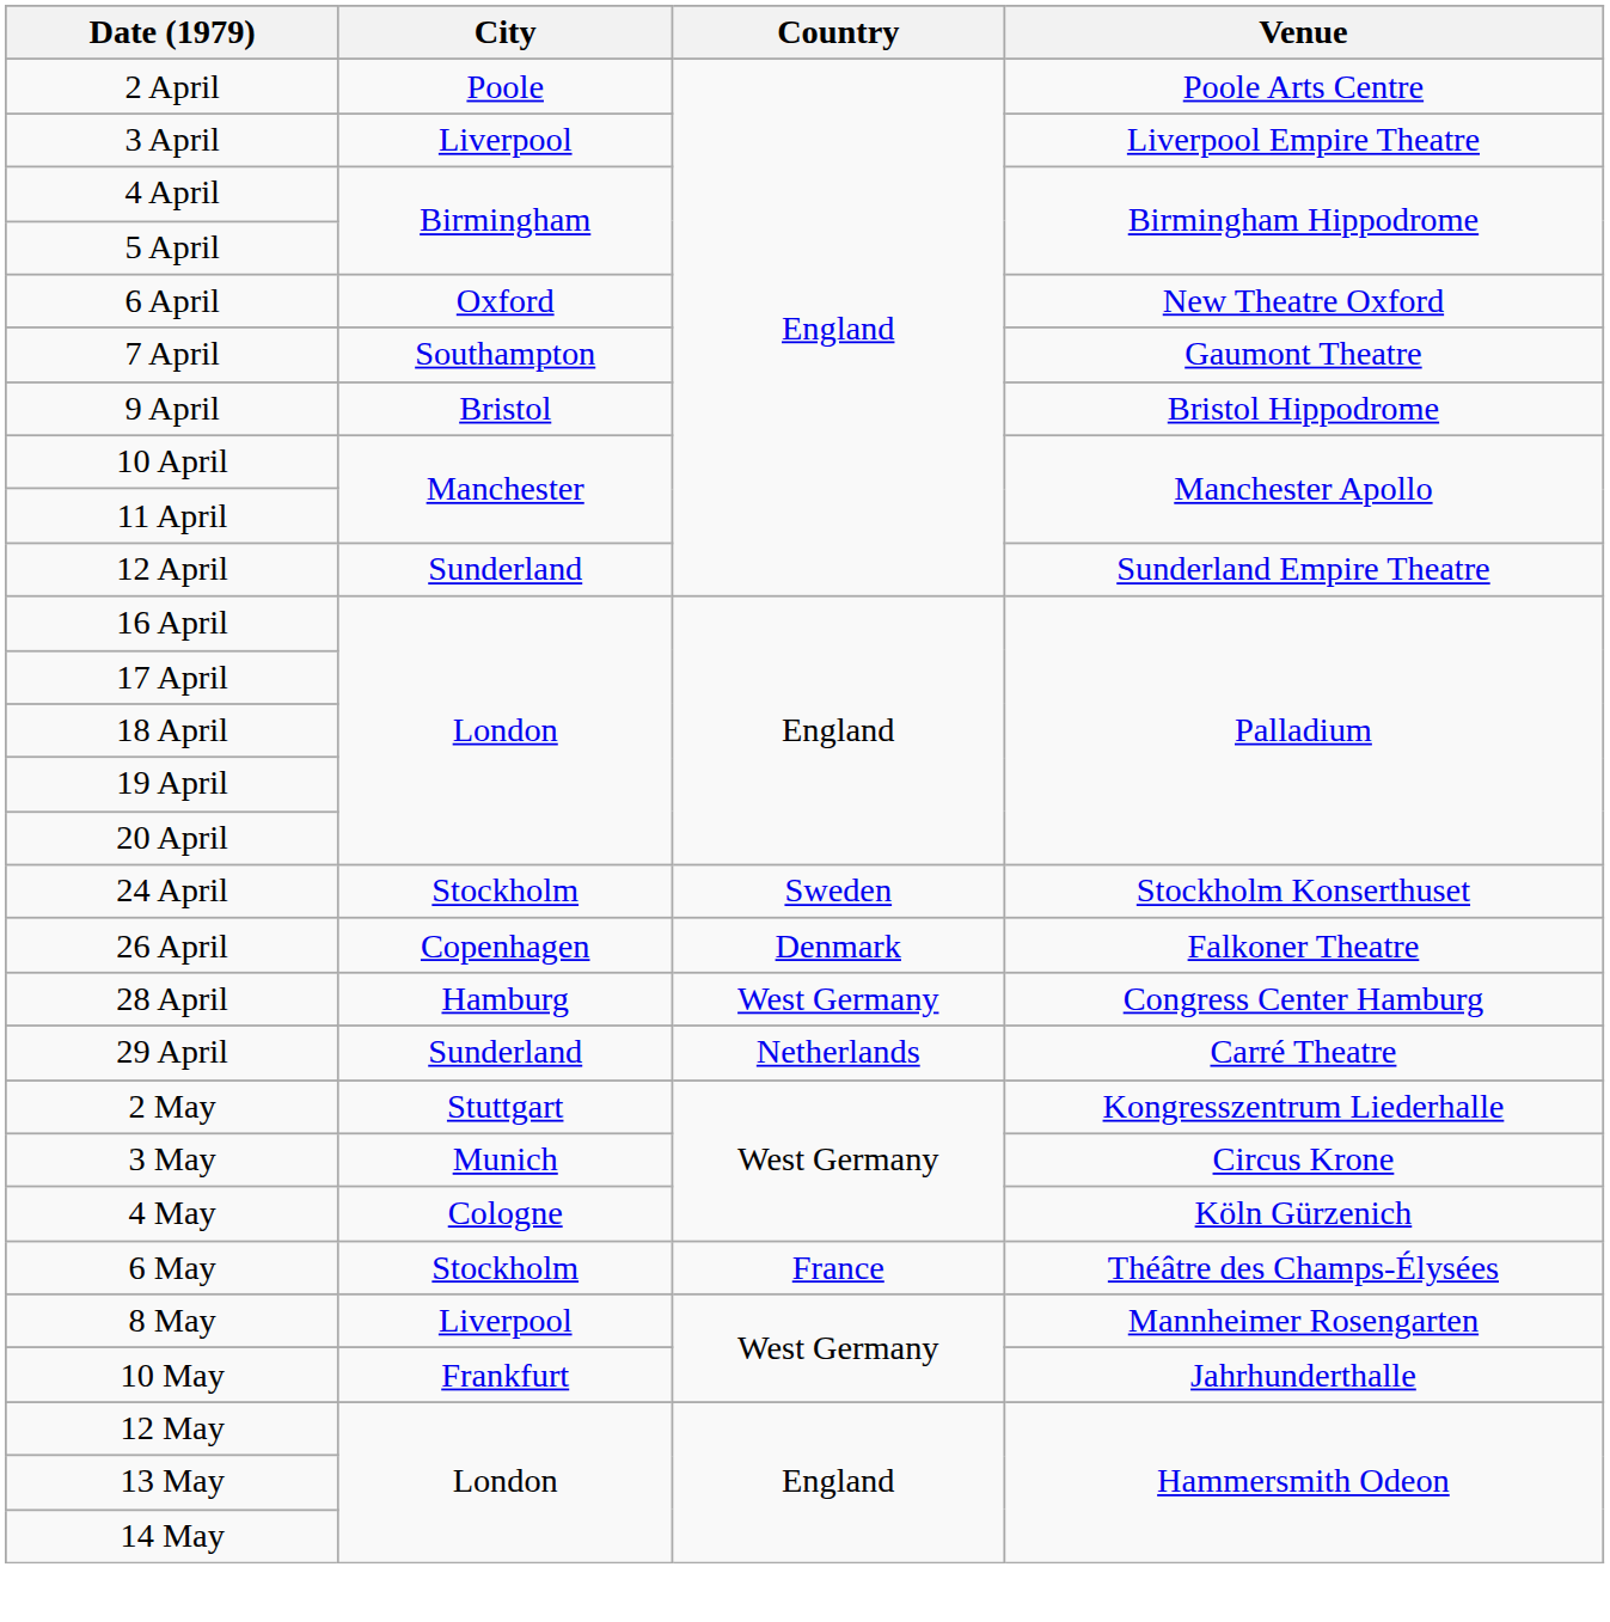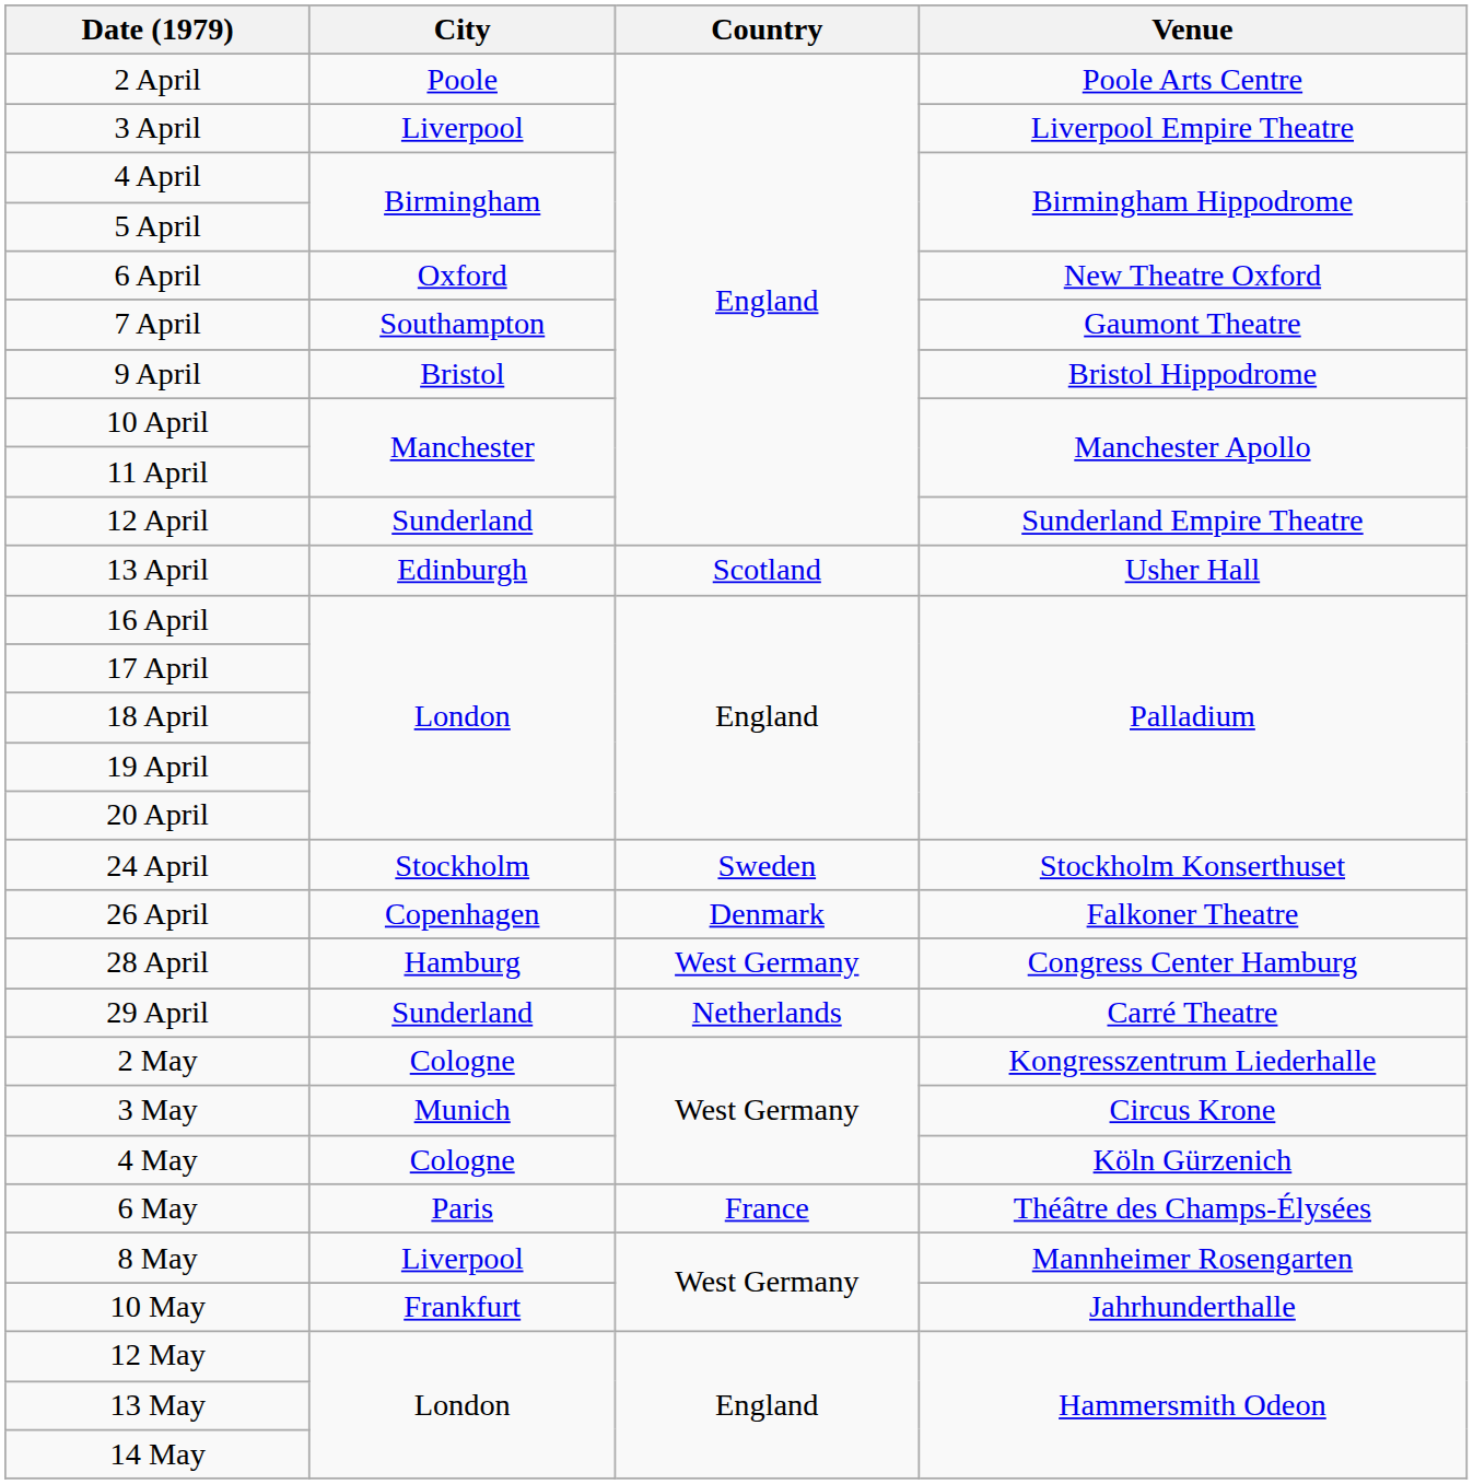 <table class="wikitable" style="text-align:center;">
 <tr>
 <th width="150">Date (1979)<strong></strong></th>
 <th width="150">City</th>
 <th width="150">Country</th>
 <th width="275">Venue</th>
 </tr>
 <tr>
 <td>2 April</td>
 <td><a href='#'>Poole</a></td>
 <td rowspan="10"><a href='#'>England</a></td>
 <td><a href='#'>Poole Arts Centre</a></td>
 </tr>
 <tr>
 <td>3 April</td>
 <td><a href='#'>Liverpool</a></td>
 <td><a href='#'>Liverpool Empire Theatre</a></td>
 </tr>
 <tr>
 <td>4 April</td>
 <td rowspan="2"><a href='#'>Birmingham</a></td>
 <td rowspan="2"><a href='#'>Birmingham Hippodrome</a></td>
 </tr>
 <tr>
 <td>5 April</td>
 </tr>
 <tr>
 <td>6 April</td>
 <td><a href='#'>Oxford</a></td>
 <td><a href='#'>New Theatre Oxford</a></td>
 </tr>
 <tr>
 <td>7 April</td>
 <td><a href='#'>Southampton</a></td>
 <td><a href='#'>Gaumont Theatre</a></td>
 </tr>
 <tr>
 <td>9 April</td>
 <td><a href='#'>Bristol</a></td>
 <td><a href='#'>Bristol Hippodrome</a></td>
 </tr>
 <tr>
 <td>10 April</td>
 <td rowspan="2"><a href='#'>Manchester</a></td>
 <td rowspan="2"><a href='#'>Manchester Apollo</a></td>
 </tr>
 <tr>
 <td>11 April</td>
 </tr>
 <tr>
 <td>12 April</td>
 <td><a href='#'>Sunderland</a></td>
 <td><a href='#'>Sunderland Empire Theatre</a></td>
 </tr>
 <tr>
+<td>13 April</td>
+<td><a href='#'>Edinburgh</a></td>
+<td><a href='#'>Scotland</a></td>
+<td><a href='#'>Usher Hall</a></td>
+</tr>
+<tr>
 <td>16 April</td>
 <td rowspan="5"><a href='#'>London</a></td>
 <td rowspan="5">England</td>
 <td rowspan="5"><a href='#'>Palladium</a></td>
 </tr>
 <tr>
 <td>17 April</td>
 </tr>
 <tr>
 <td>18 April</td>
 </tr>
 <tr>
 <td>19 April</td>
 </tr>
 <tr>
 <td>20 April</td>
 </tr>
 <tr>
 <td>24 April</td>
 <td><a href='#'>Stockholm</a></td>
 <td><a href='#'>Sweden</a></td>
 <td><a href='#'>Stockholm Konserthuset</a></td>
 </tr>
 <tr>
 <td>26 April</td>
 <td><a href='#'>Copenhagen</a></td>
 <td><a href='#'>Denmark</a></td>
 <td><a href='#'>Falkoner Theatre</a></td>
 </tr>
 <tr>
 <td>28 April</td>
 <td><a href='#'>Hamburg</a></td>
 <td><a href='#'>West Germany</a></td>
 <td><a href='#'>Congress Center Hamburg</a></td>
 </tr>
 <tr>
 <td>29 April</td>
 <td><a href='#'>Sunderland</a></td>
 <td><a href='#'>Netherlands</a></td>
 <td><a href='#'>Carré Theatre</a></td>
 </tr>
 <tr>
 <td>2 May</td>
-<td><a href='#'>Stuttgart</a></td>
+<td><a href='#'>Cologne</a></td>
 <td rowspan="3">West Germany</td>
 <td><a href='#'>Kongresszentrum Liederhalle</a></td>
 </tr>
 <tr>
 <td>3 May</td>
 <td><a href='#'>Munich</a></td>
 <td><a href='#'>Circus Krone</a></td>
 </tr>
 <tr>
 <td>4 May</td>
 <td><a href='#'>Cologne</a></td>
 <td><a href='#'>Köln Gürzenich</a></td>
 </tr>
 <tr>
 <td>6 May</td>
-<td><a href='#'>Stockholm</a></td>
+<td><a href='#'>Paris</a></td>
 <td><a href='#'>France</a></td>
 <td><a href='#'>Théâtre des Champs-Élysées</a></td>
 </tr>
 <tr>
 <td>8 May</td>
 <td><a href='#'>Liverpool</a></td>
 <td rowspan="2">West Germany</td>
 <td><a href='#'>Mannheimer Rosengarten</a></td>
 </tr>
 <tr>
 <td>10 May</td>
 <td><a href='#'>Frankfurt</a></td>
 <td><a href='#'>Jahrhunderthalle</a></td>
 </tr>
 <tr>
 <td>12 May</td>
 <td rowspan="3">London</td>
 <td rowspan="3">England</td>
 <td rowspan="3"><a href='#'>Hammersmith Odeon</a></td>
 </tr>
 <tr>
 <td>13 May</td>
 </tr>
 <tr>
 <td>14 May</td>
 </tr>
 </table>
